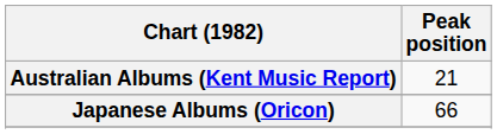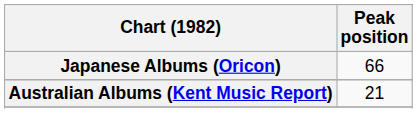 <table class="wikitable sortable plainrowheaders">
 <tr>
 <th>Chart (1982)</th>
 <th>Peak<br>position</th>
+</tr>
+<tr>
+<th scope="row">Japanese Albums (<a href='#'>Oricon</a>)</th>
+<td align="center">66</td>
+</tr>
+<tr>
+</tr>
+<tr>
+</tr>
+<tr>
 </tr>
 <tr>
 <th scope="row">Australian Albums (<a href='#'>Kent Music Report</a>)</th>
 <td style="text-align:center;">21</td>
 </tr>
 <tr>
 </tr>
 <tr>
 </tr>
 <tr>
 </tr>
 <tr>
-<th scope="row">Japanese Albums (<a href='#'>Oricon</a>)</th>
-<td align="center">66</td>
-</tr>
-<tr>
-</tr>
-<tr>
-</tr>
-<tr>
-</tr>
-<tr>
 </tr>
 <tr>
 </tr>
 </table>
